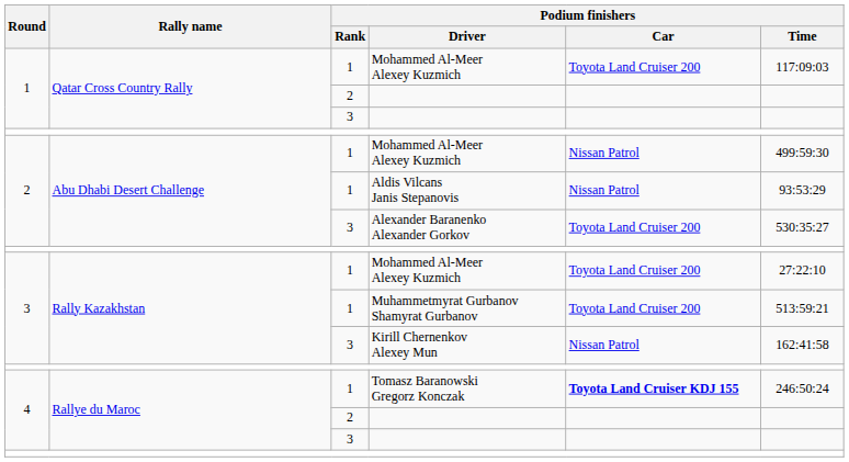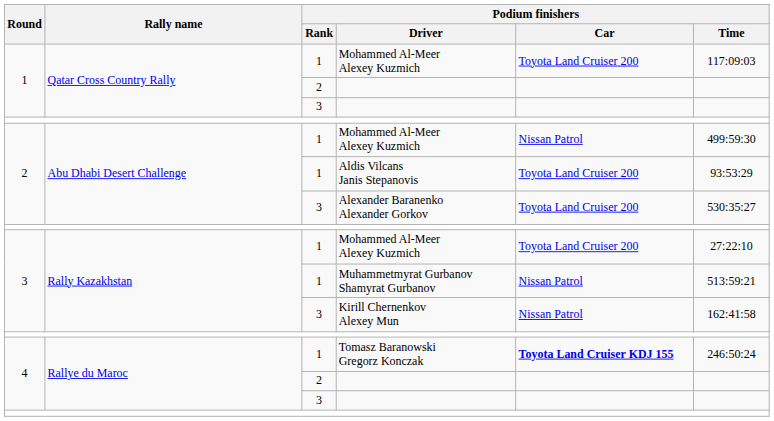 <table class="wikitable" style="font-size:85%;">
 <tr>
 <th rowspan=2>Round</th>
 <th style="width:22em" rowspan=2>Rally name</th>
 <th colspan=4>Podium finishers</th>
 </tr>
 <tr>
 <th>Rank</th>
 <th style="width:15em">Driver</th>
 <th style="width:15em">Car</th>
 <th style="width:6em">Time</th>
 </tr>
 <tr>
 <td rowspan=3 align=center>1</td>
 <td rowspan=3> <a href='#'>Qatar Cross Country Rally</a></td>
 <td align=center>1</td>
 <td> Mohammed Al-Meer <br> Alexey Kuzmich</td>
 <td><a href='#'>Toyota Land Cruiser 200</a></td>
 <td align=center>117:09:03</td>
 </tr>
 <tr>
 <td align=center>2</td>
 <td> <br></td>
 <td></td>
 <td align=center></td>
 </tr>
 <tr>
 <td align=center>3</td>
 <td> <br></td>
 <td></td>
 <td align=center></td>
 </tr>
 <tr style="background:white;">
 <td colspan=6></td>
 </tr>
 <tr>
 <td rowspan=3 align=center>2</td>
 <td rowspan=3> <a href='#'>Abu Dhabi Desert Challenge</a></td>
 <td align=center>1</td>
 <td> Mohammed Al-Meer <br> Alexey Kuzmich</td>
 <td><a href='#'>Nissan Patrol</a></td>
 <td align=center>499:59:30</td>
 </tr>
 <tr>
 <td align=center>1</td>
 <td> Aldis Vilcans <br> Janis Stepanovis</td>
-<td><a href='#'>Nissan Patrol</a></td>
+<td><a href='#'>Toyota Land Cruiser 200</a></td>
 <td align=center>93:53:29</td>
 </tr>
 <tr>
 <td align=center>3</td>
 <td> Alexander Baranenko <br> Alexander Gorkov</td>
 <td><a href='#'>Toyota Land Cruiser 200</a></td>
 <td align=center>530:35:27</td>
 </tr>
 <tr style="background:white;">
 <td colspan=6></td>
 </tr>
 <tr>
 <td rowspan=3 align=center>3</td>
 <td rowspan=3> <a href='#'>Rally Kazakhstan</a></td>
 <td align=center>1</td>
 <td> Mohammed Al-Meer <br> Alexey Kuzmich</td>
 <td><a href='#'>Toyota Land Cruiser 200</a></td>
 <td align=center>27:22:10</td>
 </tr>
 <tr>
 <td align=center>1</td>
 <td> Muhammetmyrat Gurbanov <br> Shamyrat Gurbanov</td>
-<td><a href='#'>Toyota Land Cruiser 200</a></td>
+<td><a href='#'>Nissan Patrol</a></td>
 <td align=center>513:59:21</td>
 </tr>
 <tr>
 <td align=center>3</td>
 <td> Kirill Chernenkov <br> Alexey Mun</td>
 <td><a href='#'>Nissan Patrol</a></td>
 <td align=center>162:41:58</td>
 </tr>
 <tr style="background:white;">
 <td colspan=6></td>
 </tr>
 <tr>
 <td rowspan=3 align=center>4</td>
 <td rowspan=3> <a href='#'>Rallye du Maroc</a></td>
 <td align=center>1</td>
 <td> Tomasz Baranowski <br> Gregorz Konczak</td>
 <td><strong><a href='#'>Toyota Land Cruiser KDJ 155</a></strong></td>
 <td align=center>246:50:24</td>
 </tr>
 <tr>
 <td align=center>2</td>
 <td>  <br></td>
 <td></td>
 <td align=center></td>
 </tr>
 <tr>
 <td align=center>3</td>
 <td>  <br></td>
 <td></td>
 <td align=center></td>
 </tr>
 <tr style="background:white;">
 <td colspan=6></td>
 </tr>
 </table>
